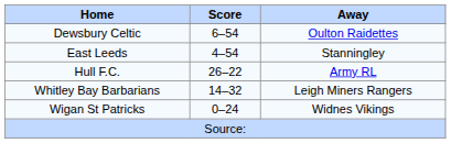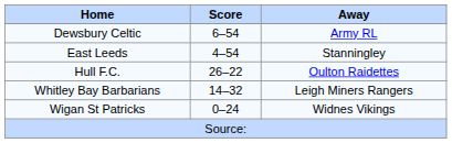 <table border=1 style="border-collapse:collapse; font-size:95%; text-align:center;" cellpadding=3 cellspacing=0 width=44%>
 <tr bgcolor=#C1D8FF>
 <th width=19%>Home</th>
 <th width=6%>Score</th>
 <th width=19%>Away</th>
 </tr>
 <tr bgcolor=#F5FAFF>
 <td>Dewsbury Celtic</td>
 <td>6–54</td>
-<td><a href='#'>Oulton Raidettes</a></td>
+<td><a href='#'>Army RL</a></td>
 </tr>
 <tr bgcolor=#F5FAFF>
 <td>East Leeds</td>
 <td>4–54</td>
 <td>Stanningley</td>
 </tr>
 <tr bgcolor=#F5FAFF>
 <td>Hull F.C.</td>
 <td>26–22</td>
-<td><a href='#'>Army RL</a></td>
+<td><a href='#'>Oulton Raidettes</a></td>
 </tr>
 <tr bgcolor=#F5FAFF>
 <td>Whitley Bay Barbarians</td>
 <td>14–32</td>
 <td>Leigh Miners Rangers</td>
 </tr>
 <tr bgcolor=#F5FAFF>
 <td>Wigan St Patricks</td>
 <td>0–24</td>
 <td>Widnes Vikings</td>
 </tr>
 <tr bgcolor=#C1D8FF>
 <td colspan=3>Source:</td>
 </tr>
 </table>
